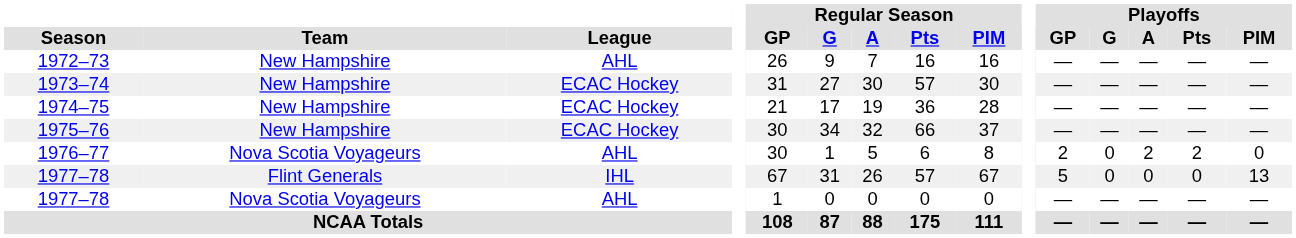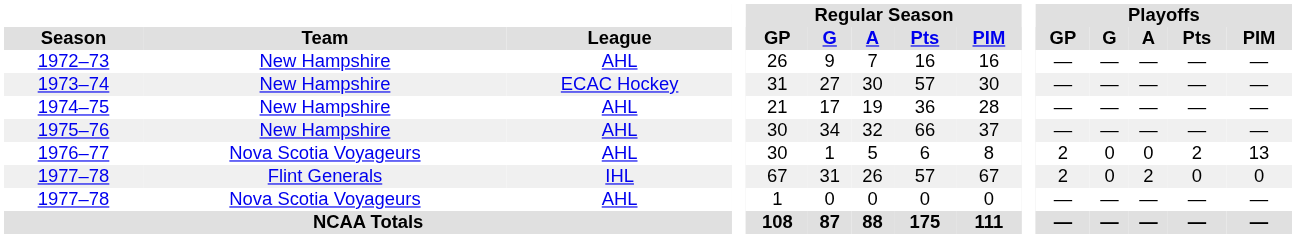 <table border="0" cellpadding="1" cellspacing="0" style="text-align:center; width:70em">
 <tr bgcolor="#e0e0e0">
 <th colspan="3"  bgcolor="#ffffff"> </th>
 <th rowspan="99" bgcolor="#ffffff"> </th>
 <th colspan="5">Regular Season</th>
 <th rowspan="99" bgcolor="#ffffff"> </th>
 <th colspan="5">Playoffs</th>
 </tr>
 <tr bgcolor="#e0e0e0">
 <th>Season</th>
 <th>Team</th>
 <th>League</th>
 <th>GP</th>
 <th><a href='#'>G</a></th>
 <th><a href='#'>A</a></th>
 <th><a href='#'>Pts</a></th>
 <th><a href='#'>PIM</a></th>
 <th>GP</th>
 <th>G</th>
 <th>A</th>
 <th>Pts</th>
 <th>PIM</th>
 </tr>
 <tr>
 <td><a href='#'>1972–73</a></td>
 <td><a href='#'>New Hampshire</a></td>
 <td><a href='#'>AHL</a></td>
 <td>26</td>
 <td>9</td>
 <td>7</td>
 <td>16</td>
 <td>16</td>
 <td>—</td>
 <td>—</td>
 <td>—</td>
 <td>—</td>
 <td>—</td>
 </tr>
 <tr bgcolor=f0f0f0>
 <td><a href='#'>1973–74</a></td>
 <td><a href='#'>New Hampshire</a></td>
 <td><a href='#'>ECAC Hockey</a></td>
 <td>31</td>
 <td>27</td>
 <td>30</td>
 <td>57</td>
 <td>30</td>
 <td>—</td>
 <td>—</td>
 <td>—</td>
 <td>—</td>
 <td>—</td>
 </tr>
 <tr>
 <td><a href='#'>1974–75</a></td>
 <td><a href='#'>New Hampshire</a></td>
-<td><a href='#'>ECAC Hockey</a></td>
+<td><a href='#'>AHL</a></td>
 <td>21</td>
 <td>17</td>
 <td>19</td>
 <td>36</td>
 <td>28</td>
 <td>—</td>
 <td>—</td>
 <td>—</td>
 <td>—</td>
 <td>—</td>
 </tr>
 <tr bgcolor=f0f0f0>
 <td><a href='#'>1975–76</a></td>
 <td><a href='#'>New Hampshire</a></td>
-<td><a href='#'>ECAC Hockey</a></td>
+<td><a href='#'>AHL</a></td>
 <td>30</td>
 <td>34</td>
 <td>32</td>
 <td>66</td>
 <td>37</td>
 <td>—</td>
 <td>—</td>
 <td>—</td>
 <td>—</td>
 <td>—</td>
 </tr>
 <tr>
 <td><a href='#'>1976–77</a></td>
 <td><a href='#'>Nova Scotia Voyageurs</a></td>
 <td><a href='#'>AHL</a></td>
 <td>30</td>
 <td>1</td>
 <td>5</td>
 <td>6</td>
 <td>8</td>
 <td>2</td>
 <td>0</td>
+<td>0</td>
 <td>2</td>
-<td>2</td>
-<td>0</td>
+<td>13</td>
 </tr>
 <tr bgcolor=f0f0f0>
 <td><a href='#'>1977–78</a></td>
 <td><a href='#'>Flint Generals</a></td>
 <td><a href='#'>IHL</a></td>
 <td>67</td>
 <td>31</td>
 <td>26</td>
 <td>57</td>
 <td>67</td>
-<td>5</td>
+<td>2</td>
+<td>0</td>
+<td>2</td>
 <td>0</td>
 <td>0</td>
-<td>0</td>
-<td>13</td>
 </tr>
 <tr>
 <td><a href='#'>1977–78</a></td>
 <td><a href='#'>Nova Scotia Voyageurs</a></td>
 <td><a href='#'>AHL</a></td>
 <td>1</td>
 <td>0</td>
 <td>0</td>
 <td>0</td>
 <td>0</td>
 <td>—</td>
 <td>—</td>
 <td>—</td>
 <td>—</td>
 <td>—</td>
 </tr>
 <tr bgcolor="#e0e0e0">
 <th colspan="3">NCAA Totals</th>
 <th>108</th>
 <th>87</th>
 <th>88</th>
 <th>175</th>
 <th>111</th>
 <th>—</th>
 <th>—</th>
 <th>—</th>
 <th>—</th>
 <th>—</th>
 </tr>
 </table>
